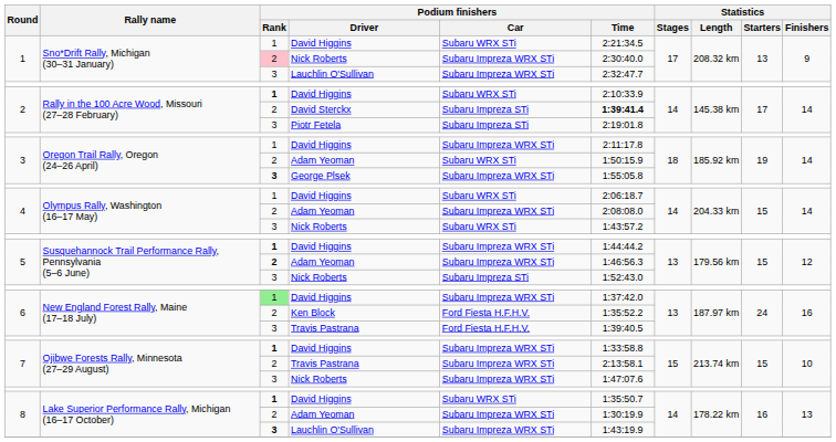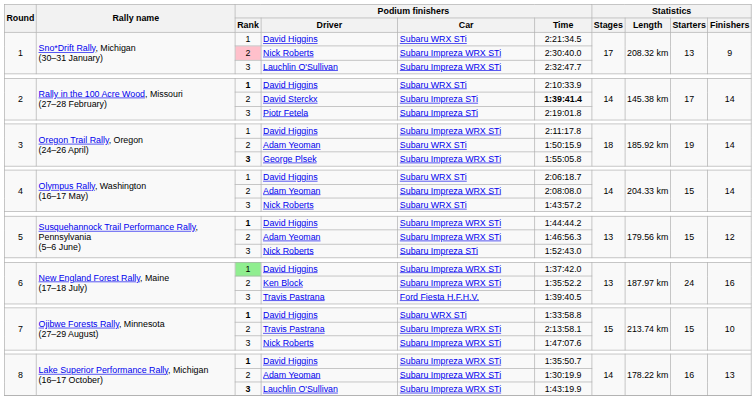 <table class="wikitable" style="font-size:85%;">
 <tr>
 <th rowspan=2>Round</th>
 <th style="width:22em" rowspan=2>Rally name</th>
 <th colspan=4>Podium finishers</th>
 <th colspan=4>Statistics</th>
 </tr>
 <tr>
 <th>Rank</th>
 <th style="width:15em">Driver</th>
 <th style="width:15em">Car</th>
 <th style="width:6em">Time</th>
 <th>Stages</th>
 <th>Length</th>
 <th>Starters</th>
 <th>Finishers</th>
 </tr>
 <tr>
 <td rowspan=3 align=center>1</td>
 <td rowspan=3><a href='#'>Sno*Drift Rally</a>, Michigan<br>(30–31 January)</td>
 <td align=center>1</td>
 <td> <a href='#'>David Higgins</a></td>
 <td><a href='#'>Subaru WRX STi</a></td>
 <td align=center>2:21:34.5</td>
 <td rowspan=3 align=center>17</td>
 <td rowspan=3 align=center>208.32 km</td>
 <td rowspan=3 align=center>13</td>
 <td rowspan=3 align=center>9</td>
 </tr>
 <tr>
 <td align=center style="background: pink;">2</td>
 <td> <a href='#'>Nick Roberts</a></td>
 <td><a href='#'>Subaru Impreza WRX STi</a></td>
 <td align=center>2:30:40.0</td>
 </tr>
 <tr>
 <td align=center>3</td>
 <td> <a href='#'>Lauchlin O'Sullivan</a></td>
 <td><a href='#'>Subaru Impreza WRX STi</a></td>
 <td align=center>2:32:47.7</td>
 </tr>
 <tr style="background:white;">
 <td colspan="10"></td>
 </tr>
 <tr>
 <td rowspan=3 align=center>2</td>
 <td rowspan=3><a href='#'>Rally in the 100 Acre Wood</a>, Missouri<br>(27–28 February)</td>
 <td align=center><strong>1</strong></td>
 <td> <a href='#'>David Higgins</a></td>
 <td><a href='#'>Subaru WRX STi</a></td>
 <td align=center>2:10:33.9</td>
 <td rowspan=3 align=center>14</td>
 <td rowspan=3 align=center>145.38 km</td>
 <td rowspan=3 align=center>17</td>
 <td rowspan=3 align=center>14</td>
 </tr>
 <tr>
 <td align=center>2</td>
 <td> <a href='#'>David Sterckx</a></td>
 <td><a href='#'>Subaru Impreza STi</a></td>
 <td align=center><strong>1:39:41.4</strong></td>
 </tr>
 <tr>
 <td align=center>3</td>
 <td> <a href='#'>Piotr Fetela</a></td>
 <td><a href='#'>Subaru Impreza STi</a></td>
 <td align=center>2:19:01.8</td>
 </tr>
 <tr style="background:white;">
 <td colspan="12"></td>
 </tr>
 <tr>
 <td rowspan=3 align=center>3</td>
 <td rowspan="3"><a href='#'>Oregon Trail Rally</a>, Oregon<br>(24–26 April)</td>
 <td align=center>1</td>
 <td> <a href='#'>David Higgins</a></td>
 <td><a href='#'>Subaru Impreza WRX STi</a></td>
 <td align=center>2:11:17.8</td>
 <td rowspan=3 align=center>18</td>
 <td rowspan=3 align=center>185.92 km</td>
 <td rowspan=3 align=center>19</td>
 <td rowspan=3 align=center>14</td>
 </tr>
 <tr>
 <td align=center>2</td>
 <td> <a href='#'>Adam Yeoman</a></td>
 <td><a href='#'>Subaru WRX STi</a></td>
 <td align=center>1:50:15.9</td>
 </tr>
 <tr>
 <td align=center><strong>3</strong></td>
 <td> <a href='#'>George Plsek</a></td>
 <td><a href='#'>Subaru Impreza WRX STi</a></td>
 <td align=center>1:55:05.8</td>
 </tr>
 <tr style="background:white;">
 <td colspan="12"></td>
 </tr>
 <tr>
 <td rowspan=3 align=center>4</td>
 <td rowspan=3><a href='#'>Olympus Rally</a>, Washington<br>(16–17 May)</td>
 <td align=center>1</td>
 <td> <a href='#'>David Higgins</a></td>
 <td><a href='#'>Subaru WRX STi</a></td>
 <td align=center>2:06:18.7</td>
 <td rowspan=3 align=center>14</td>
 <td rowspan=3 align=center>204.33 km</td>
 <td rowspan=3 align=center>15</td>
 <td rowspan=3 align=center>14</td>
 </tr>
 <tr>
 <td align=center>2</td>
 <td> <a href='#'>Adam Yeoman</a></td>
 <td><a href='#'>Subaru Impreza WRX STi</a></td>
 <td align=center>2:08:08.0</td>
 </tr>
 <tr>
 <td align=center>3</td>
 <td> <a href='#'>Nick Roberts</a></td>
 <td><a href='#'>Subaru WRX STi</a></td>
 <td align=center>1:43:57.2</td>
 </tr>
 <tr style="background:white;">
 <td colspan="12"></td>
 </tr>
 <tr>
 <td rowspan=3 align=center>5</td>
 <td rowspan=3><a href='#'>Susquehannock Trail Performance Rally</a>, Pennsylvania<br>(5–6 June)</td>
 <td align=center><strong>1</strong></td>
 <td> <a href='#'>David Higgins</a></td>
 <td><a href='#'>Subaru Impreza WRX STi</a></td>
 <td align=center>1:44:44.2</td>
 <td rowspan=3 align=center>13</td>
 <td rowspan=3 align=center>179.56 km</td>
 <td rowspan=3 align=center>15</td>
 <td rowspan=3 align=center>12</td>
 </tr>
 <tr>
-<td align=center><strong>2</strong></td>
+<td align=center>2</td>
 <td> <a href='#'>Adam Yeoman</a></td>
 <td><a href='#'>Subaru Impreza WRX STi</a></td>
 <td align=center>1:46:56.3</td>
 </tr>
 <tr>
 <td align=center>3</td>
 <td> <a href='#'>Nick Roberts</a></td>
 <td><a href='#'>Subaru Impreza STi</a></td>
 <td align=center>1:52:43.0</td>
 </tr>
 <tr style="background:white;">
 <td colspan="12"></td>
 </tr>
 <tr>
 <td rowspan=3 align=center>6</td>
 <td rowspan=3><a href='#'>New England Forest Rally</a>, Maine<br>(17–18 July)</td>
 <td align=center style="background: lightgreen;">1</td>
 <td> <a href='#'>David Higgins</a></td>
 <td><a href='#'>Subaru Impreza WRX STi</a></td>
 <td align=center>1:37:42.0</td>
 <td rowspan=3 align=center>13</td>
 <td rowspan=3 align=center>187.97 km</td>
 <td rowspan=3 align=center>24</td>
 <td rowspan=3 align=center>16</td>
 </tr>
 <tr>
 <td align=center>2</td>
 <td> <a href='#'>Ken Block</a></td>
-<td><a href='#'>Ford Fiesta H.F.H.V.</a></td>
+<td><a href='#'>Subaru Impreza WRX STi</a></td>
 <td align=center>1:35:52.2</td>
 </tr>
 <tr>
 <td align=center>3</td>
 <td> <a href='#'>Travis Pastrana</a></td>
 <td><a href='#'>Ford Fiesta H.F.H.V.</a></td>
 <td align=center>1:39:40.5</td>
 </tr>
 <tr style="background:white;">
 <td colspan="12"></td>
 </tr>
 <tr>
 <td rowspan=3 align=center>7</td>
 <td rowspan=3><a href='#'>Ojibwe Forests Rally</a>, Minnesota<br>(27–29 August)</td>
 <td align=center><strong>1</strong></td>
 <td> <a href='#'>David Higgins</a></td>
-<td><a href='#'>Subaru Impreza WRX STi</a></td>
+<td><a href='#'>Subaru WRX STi</a></td>
 <td align=center>1:33:58.8</td>
 <td rowspan=3 align=center>15</td>
 <td rowspan=3 align=center>213.74 km</td>
 <td rowspan=3 align=center>15</td>
 <td rowspan=3 align=center>10</td>
 </tr>
 <tr>
 <td align=center>2</td>
 <td> <a href='#'>Travis Pastrana</a></td>
 <td><a href='#'>Subaru Impreza WRX STi</a></td>
 <td align=center>2:13:58.1</td>
 </tr>
 <tr>
 <td align=center>3</td>
 <td> <a href='#'>Nick Roberts</a></td>
 <td><a href='#'>Subaru Impreza WRX STi</a></td>
 <td align=center>1:47:07.6</td>
 </tr>
 <tr style="background:white;">
 <td colspan="12"></td>
 </tr>
 <tr>
 <td rowspan=3 align=center>8</td>
 <td rowspan=3><a href='#'>Lake Superior Performance Rally</a>, Michigan<br>(16–17 October)</td>
 <td align=center><strong>1</strong></td>
 <td> <a href='#'>David Higgins</a></td>
-<td><a href='#'>Subaru WRX STi</a></td>
+<td><a href='#'>Subaru Impreza WRX STi</a></td>
 <td align=center>1:35:50.7</td>
 <td rowspan=3 align=center>14</td>
 <td rowspan=3 align=center>178.22 km</td>
 <td rowspan=3 align=center>16</td>
 <td rowspan=3 align=center>13</td>
 </tr>
 <tr>
 <td align=center>2</td>
 <td> <a href='#'>Adam Yeoman</a></td>
 <td><a href='#'>Subaru Impreza WRX STi</a></td>
 <td align=center>1:30:19.9</td>
 </tr>
 <tr>
 <td align=center><strong>3</strong></td>
 <td> <a href='#'>Lauchlin O'Sullivan</a></td>
 <td><a href='#'>Subaru Impreza WRX STi</a></td>
 <td align=center>1:43:19.9</td>
 </tr>
 <tr>
 </tr>
 </table>
